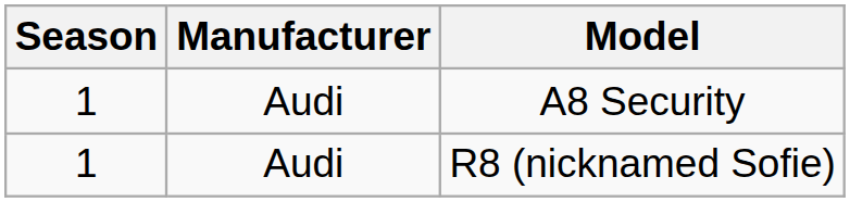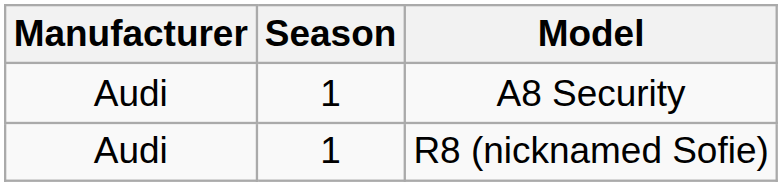 <table class="wikitable" style="text-align:center;">
 <tr>
+<th>Manufacturer</th>
 <th>Season</th>
-<th>Manufacturer</th>
 <th>Model</th>
 </tr>
 <tr>
+<td>Audi</td>
 <td>1</td>
-<td>Audi</td>
 <td>A8 Security</td>
 </tr>
 <tr>
+<td>Audi</td>
 <td>1</td>
-<td>Audi</td>
 <td>R8 (nicknamed Sofie)</td>
 </tr>
 </table>
